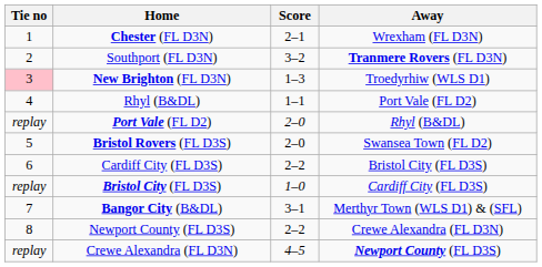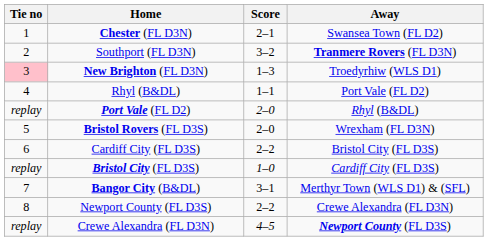 <table class="wikitable" style="text-align:center">
 <tr>
 <th width=50>Tie no</th>
 <th width=250>Home</th>
 <th width=50>Score</th>
 <th width=250>Away</th>
 </tr>
 <tr>
 <td>1</td>
 <td><strong><a href='#'>Chester</a></strong> (<a href='#'>FL D3N</a>)</td>
 <td>2–1</td>
-<td><a href='#'>Wrexham</a> (<a href='#'>FL D3N</a>)</td>
+<td><a href='#'>Swansea Town</a> (<a href='#'>FL D2</a>)</td>
 </tr>
 <tr>
 <td>2</td>
 <td><a href='#'>Southport</a> (<a href='#'>FL D3N</a>)</td>
 <td>3–2</td>
 <td><strong><a href='#'>Tranmere Rovers</a></strong> (<a href='#'>FL D3N</a>)</td>
 </tr>
 <tr>
 <td style="background: pink;">3</td>
 <td><strong><a href='#'>New Brighton</a></strong> (<a href='#'>FL D3N</a>)</td>
 <td>1–3</td>
 <td><a href='#'>Troedyrhiw</a> (<a href='#'>WLS D1</a>)</td>
 </tr>
 <tr>
 <td>4</td>
 <td><a href='#'>Rhyl</a> (<a href='#'>B&DL</a>)</td>
 <td>1–1</td>
 <td><a href='#'>Port Vale</a> (<a href='#'>FL D2</a>)</td>
 </tr>
 <tr>
 <td><em>replay</em></td>
 <td><strong><em><a href='#'>Port Vale</a></em></strong> (<a href='#'>FL D2</a>)</td>
 <td><em>2–0</em></td>
 <td><em><a href='#'>Rhyl</a> </em>(<a href='#'>B&DL</a>)</td>
 </tr>
 <tr>
 <td>5</td>
 <td><strong><a href='#'>Bristol Rovers</a></strong> (<a href='#'>FL D3S</a>)</td>
 <td>2–0</td>
-<td><a href='#'>Swansea Town</a> (<a href='#'>FL D2</a>)</td>
+<td><a href='#'>Wrexham</a> (<a href='#'>FL D3N</a>)</td>
 </tr>
 <tr>
 <td>6</td>
 <td><a href='#'>Cardiff City</a> (<a href='#'>FL D3S</a>)</td>
 <td>2–2</td>
 <td><a href='#'>Bristol City</a> (<a href='#'>FL D3S</a>)</td>
 </tr>
 <tr>
 <td><em>replay</em></td>
 <td><strong><em><a href='#'>Bristol City</a></em></strong> (<a href='#'>FL D3S</a>)</td>
 <td><em>1–0</em></td>
 <td><em><a href='#'>Cardiff City</a></em> (<a href='#'>FL D3S</a>)</td>
 </tr>
 <tr>
 <td>7</td>
 <td><strong><a href='#'>Bangor City</a></strong> (<a href='#'>B&DL</a>)</td>
 <td>3–1</td>
 <td><a href='#'>Merthyr Town</a> (<a href='#'>WLS D1</a>) & (<a href='#'>SFL</a>)</td>
 </tr>
 <tr>
 <td>8</td>
 <td><a href='#'>Newport County</a> (<a href='#'>FL D3S</a>)</td>
 <td>2–2</td>
 <td><a href='#'>Crewe Alexandra</a> (<a href='#'>FL D3N</a>)</td>
 </tr>
 <tr>
 <td><em>replay</em></td>
 <td><a href='#'>Crewe Alexandra</a> (<a href='#'>FL D3N</a>)</td>
 <td><em>4–5</em></td>
 <td><strong><em><a href='#'>Newport County</a></em></strong> (<a href='#'>FL D3S</a>)</td>
 </tr>
 </table>
